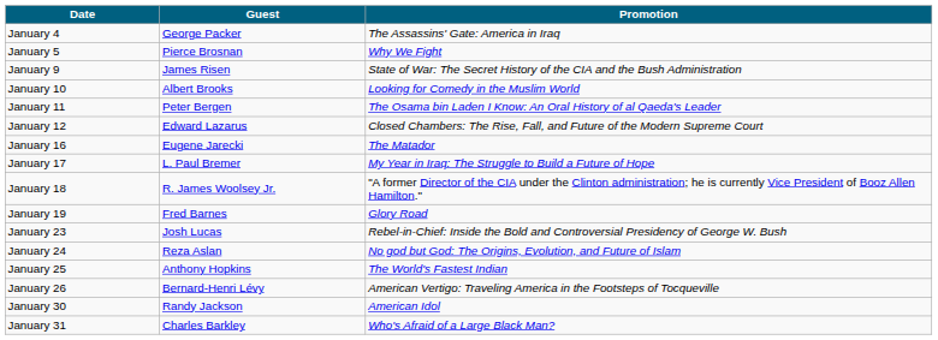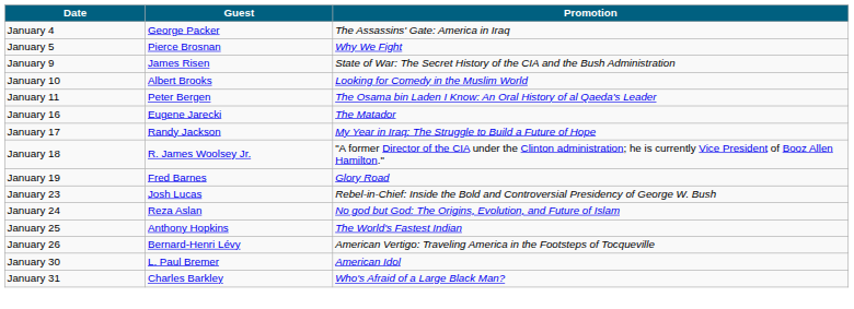 <table class="wikitable" width="100%">
 <tr bgcolor="#CCCCCC">
 <th width="15%" style="background:#006080; color:#FFFFFF">Date</th>
 <th width="20%" style="background:#006080; color:#FFFFFF">Guest</th>
 <th width="55%" style="background:#006080; color:#FFFFFF">Promotion</th>
 </tr>
 <tr>
 <td>January 4</td>
 <td><a href='#'>George Packer</a></td>
 <td><em>The Assassins' Gate: America in Iraq</em></td>
 </tr>
 <tr>
 <td>January 5</td>
 <td><a href='#'>Pierce Brosnan</a></td>
 <td><em><a href='#'>Why We Fight</a></em></td>
 </tr>
 <tr>
 <td>January 9</td>
 <td><a href='#'>James Risen</a></td>
 <td><em>State of War: The Secret History of the CIA and the Bush Administration</em></td>
 </tr>
 <tr>
 <td>January 10</td>
 <td><a href='#'>Albert Brooks</a></td>
 <td><em><a href='#'>Looking for Comedy in the Muslim World</a></em></td>
 </tr>
 <tr>
 <td>January 11</td>
 <td><a href='#'>Peter Bergen</a></td>
 <td><em><a href='#'>The Osama bin Laden I Know: An Oral History of al Qaeda's Leader</a></em></td>
 </tr>
 <tr>
-<td>January 12</td>
-<td><a href='#'>Edward Lazarus</a></td>
-<td><em>Closed Chambers: The Rise, Fall, and Future of the Modern Supreme Court</em></td>
-</tr>
-<tr>
 <td>January 16</td>
 <td><a href='#'>Eugene Jarecki</a></td>
 <td><em><a href='#'>The Matador</a></em></td>
 </tr>
 <tr>
 <td>January 17</td>
-<td><a href='#'>L. Paul Bremer</a></td>
+<td><a href='#'>Randy Jackson</a></td>
 <td><em><a href='#'>My Year in Iraq: The Struggle to Build a Future of Hope</a></em></td>
 </tr>
 <tr>
 <td>January 18</td>
 <td><a href='#'>R. James Woolsey Jr.</a></td>
 <td>"A former <a href='#'>Director of the CIA</a> under the <a href='#'>Clinton administration</a>; he is currently <a href='#'>Vice President</a> of <a href='#'>Booz Allen Hamilton</a>."</td>
 </tr>
 <tr>
 <td>January 19</td>
 <td><a href='#'>Fred Barnes</a></td>
 <td><em><a href='#'>Glory Road</a></em></td>
 </tr>
 <tr>
 <td>January 23</td>
 <td><a href='#'>Josh Lucas</a></td>
 <td><em>Rebel-in-Chief: Inside the Bold and Controversial Presidency of George W. Bush</em></td>
 </tr>
 <tr>
 <td>January 24</td>
 <td><a href='#'>Reza Aslan</a></td>
 <td><em><a href='#'>No god but God: The Origins, Evolution, and Future of Islam</a></em></td>
 </tr>
 <tr>
 <td>January 25</td>
 <td><a href='#'>Anthony Hopkins</a></td>
 <td><em><a href='#'>The World's Fastest Indian</a></em></td>
 </tr>
 <tr>
 <td>January 26</td>
 <td><a href='#'>Bernard-Henri Lévy</a></td>
 <td><em>American Vertigo: Traveling America in the Footsteps of Tocqueville</em></td>
 </tr>
 <tr>
 <td>January 30</td>
-<td><a href='#'>Randy Jackson</a></td>
+<td><a href='#'>L. Paul Bremer</a></td>
 <td><em><a href='#'>American Idol</a></em></td>
 </tr>
 <tr>
 <td>January 31</td>
 <td><a href='#'>Charles Barkley</a></td>
 <td><em><a href='#'>Who's Afraid of a Large Black Man?</a></em></td>
 </tr>
 </table>
